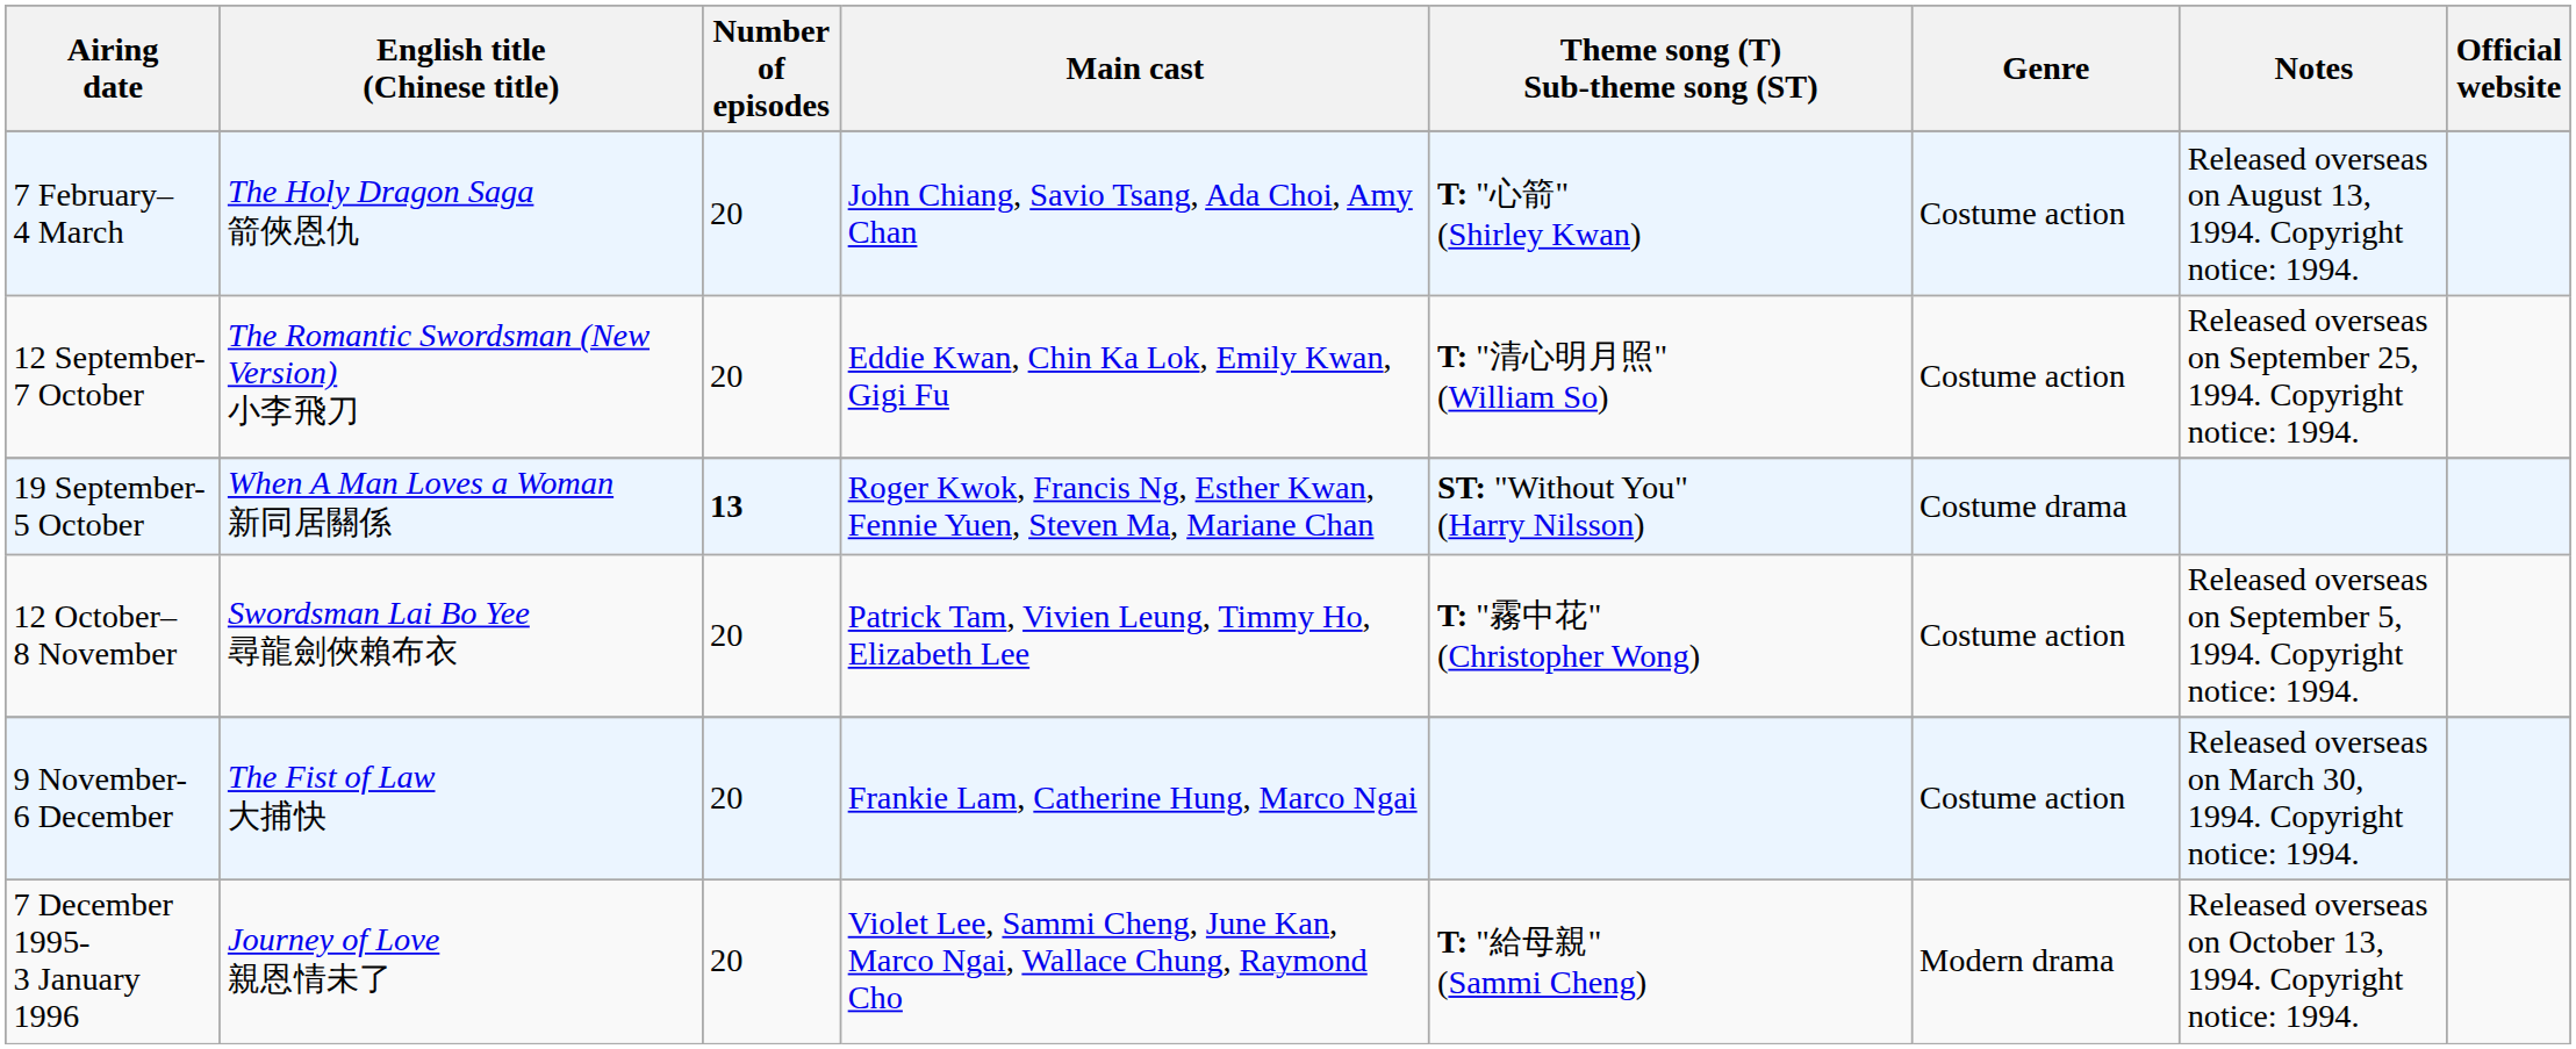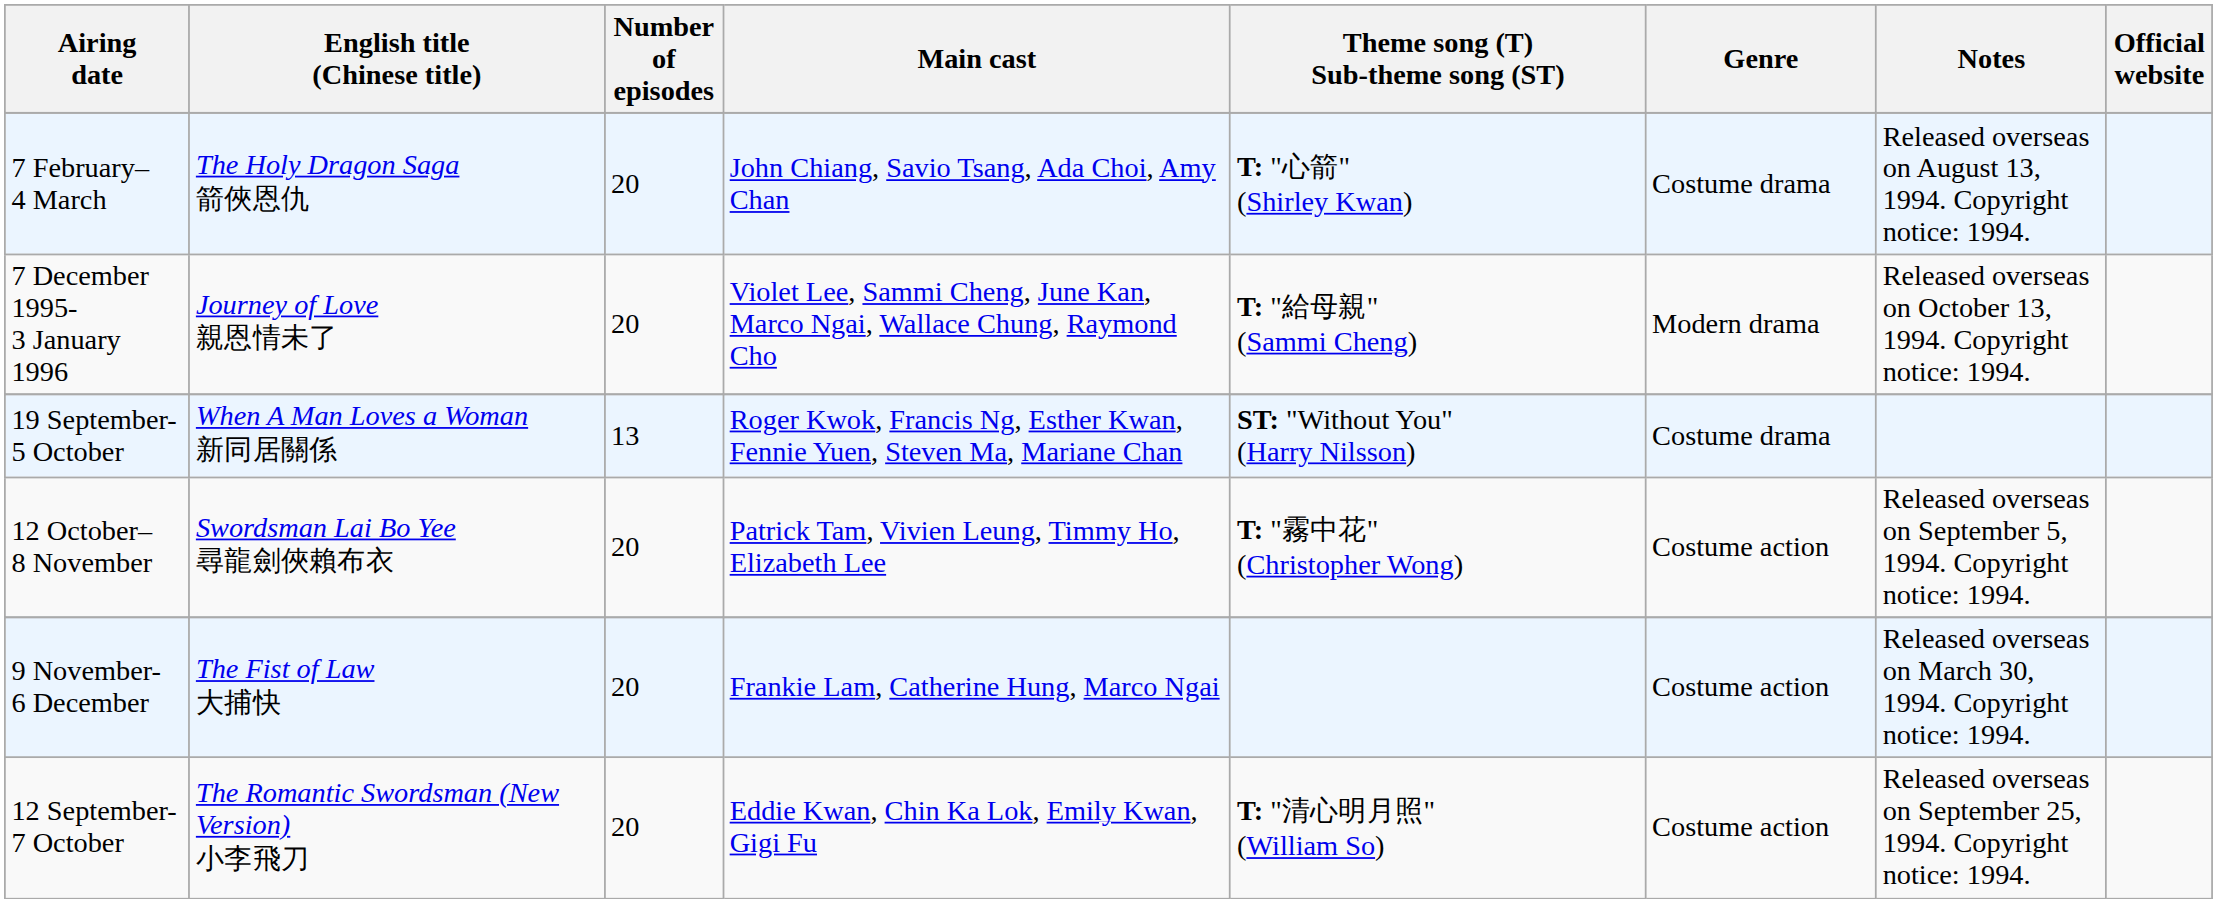 <table class="wikitable sortable">
 <tr>
 <th align=center width=8% bgcolor="silver">Airing<br>date</th>
 <th align=center width=18% bgcolor="silver">English title <br> (Chinese title)</th>
 <th align=center width=5% bgcolor="silver">Number of episodes</th>
 <th align=center width=22% bgcolor="silver">Main cast</th>
 <th align=center width=18% bgcolor="silver">Theme song (T) <br>Sub-theme song (ST)</th>
 <th align=center width=10% bgcolor="silver">Genre</th>
 <th align=center width=10% bgcolor="silver">Notes</th>
 <th align=center width=1% bgcolor="silver">Official website</th>
 </tr>
 <tr>
 </tr>
 <tr ---- bgcolor="#ebf5ff">
 <td>7 February– <br> 4 March</td>
 <td><em><a href='#'>The Holy Dragon Saga</a></em> <br> 箭俠恩仇</td>
 <td>20</td>
 <td><a href='#'>John Chiang</a>, <a href='#'>Savio Tsang</a>, <a href='#'>Ada Choi</a>, <a href='#'>Amy Chan</a></td>
 <td><strong>T:</strong> "心箭" <br> (<a href='#'>Shirley Kwan</a>)</td>
-<td>Costume action</td>
+<td>Costume drama</td>
 <td>Released overseas on August 13, 1994. Copyright notice: 1994.</td>
 <td></td>
 </tr>
 <tr>
-<td>12 September- <br> 7 October</td>
-<td><em><a href='#'>The Romantic Swordsman (New Version)</a></em> <br> 小李飛刀</td>
+<td>7 December 1995- <br> 3 January 1996</td>
+<td><em><a href='#'>Journey of Love</a></em> <br> 親恩情未了</td>
 <td>20</td>
-<td><a href='#'>Eddie Kwan</a>, <a href='#'>Chin Ka Lok</a>, <a href='#'>Emily Kwan</a>, <a href='#'>Gigi Fu</a></td>
-<td><strong>T:</strong> "清心明月照" <br> (<a href='#'>William So</a>)</td>
-<td>Costume action</td>
-<td>Released overseas on September 25, 1994. Copyright notice: 1994.</td>
-<td></td>
+<td><a href='#'>Violet Lee</a>, <a href='#'>Sammi Cheng</a>, <a href='#'>June Kan</a>, <a href='#'>Marco Ngai</a>, <a href='#'>Wallace Chung</a>, <a href='#'>Raymond Cho</a></td>
+<td><strong>T:</strong> "給母親" <br> (<a href='#'>Sammi Cheng</a>)</td>
+<td>Modern drama</td>
+<td>Released overseas on October 13, 1994. Copyright notice: 1994.</td>
+<td> </td>
 </tr>
 <tr>
 </tr>
 <tr ---- bgcolor="#ebf5ff">
 <td>19 September- <br> 5 October</td>
 <td><em><a href='#'>When A Man Loves a Woman</a></em> <br> 新同居關係</td>
-<td><strong>13</strong></td>
+<td>13</td>
 <td><a href='#'>Roger Kwok</a>, <a href='#'>Francis Ng</a>, <a href='#'>Esther Kwan</a>, <a href='#'>Fennie Yuen</a>, <a href='#'>Steven Ma</a>, <a href='#'>Mariane Chan</a></td>
 <td><strong>ST:</strong> "Without You" <br> (<a href='#'>Harry Nilsson</a>)</td>
 <td>Costume drama</td>
 <td></td>
 <td></td>
 </tr>
 <tr>
 <td>12 October– <br> 8 November</td>
 <td><em><a href='#'>Swordsman Lai Bo Yee</a></em> <br> 尋龍劍俠賴布衣</td>
 <td>20</td>
 <td><a href='#'>Patrick Tam</a>, <a href='#'>Vivien Leung</a>, <a href='#'>Timmy Ho</a>, <a href='#'>Elizabeth Lee</a></td>
 <td><strong>T:</strong> "霧中花" <br> (<a href='#'>Christopher Wong</a>)</td>
 <td>Costume action</td>
 <td>Released overseas on September 5, 1994. Copyright notice: 1994.</td>
 <td></td>
 </tr>
 <tr>
 </tr>
 <tr ---- bgcolor="#ebf5ff">
 <td>9 November- <br> 6 December</td>
 <td><em><a href='#'>The Fist of Law</a></em> <br> 大捕快</td>
 <td>20</td>
 <td><a href='#'>Frankie Lam</a>, <a href='#'>Catherine Hung</a>, <a href='#'>Marco Ngai</a></td>
 <td></td>
 <td>Costume action</td>
 <td>Released overseas on March 30, 1994. Copyright notice: 1994.</td>
 <td></td>
 </tr>
 <tr>
-<td>7 December 1995- <br> 3 January 1996</td>
-<td><em><a href='#'>Journey of Love</a></em> <br> 親恩情未了</td>
+<td>12 September- <br> 7 October</td>
+<td><em><a href='#'>The Romantic Swordsman (New Version)</a></em> <br> 小李飛刀</td>
 <td>20</td>
-<td><a href='#'>Violet Lee</a>, <a href='#'>Sammi Cheng</a>, <a href='#'>June Kan</a>, <a href='#'>Marco Ngai</a>, <a href='#'>Wallace Chung</a>, <a href='#'>Raymond Cho</a></td>
-<td><strong>T:</strong> "給母親" <br> (<a href='#'>Sammi Cheng</a>)</td>
-<td>Modern drama</td>
-<td>Released overseas on October 13, 1994. Copyright notice: 1994.</td>
-<td> </td>
+<td><a href='#'>Eddie Kwan</a>, <a href='#'>Chin Ka Lok</a>, <a href='#'>Emily Kwan</a>, <a href='#'>Gigi Fu</a></td>
+<td><strong>T:</strong> "清心明月照" <br> (<a href='#'>William So</a>)</td>
+<td>Costume action</td>
+<td>Released overseas on September 25, 1994. Copyright notice: 1994.</td>
+<td></td>
 </tr>
 </table>
